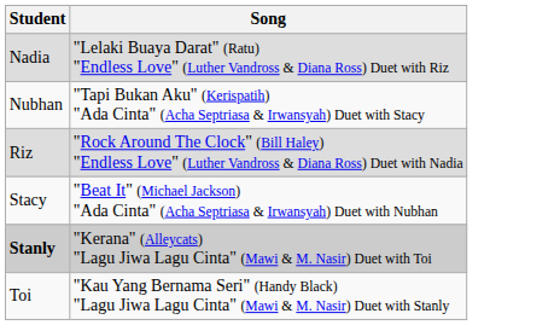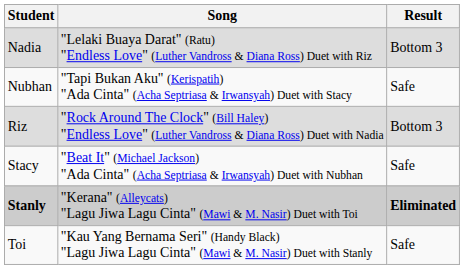 <table class="wikitable" style="font-size:90%;">
 <tr>
 <th>Student</th>
 <th>Song</th>
+<th>Result</th>
 </tr>
 <tr bgcolor="#DDDDDD">
 <td>Nadia</td>
 <td>"Lelaki Buaya Darat" <small>(Ratu)</small> <br> "<a href='#'>Endless Love</a>" <small>(<a href='#'>Luther Vandross</a> & <a href='#'>Diana Ross</a>) Duet with Riz </small></td>
+<td>Bottom 3</td>
 </tr>
 <tr>
 <td>Nubhan</td>
 <td>"Tapi Bukan Aku" <small>(<a href='#'>Kerispatih</a>)</small> <br> "Ada Cinta" <small>(<a href='#'>Acha Septriasa</a> & <a href='#'>Irwansyah</a>) Duet with Stacy </small></td>
+<td>Safe</td>
 </tr>
 <tr bgcolor="#DDDDDD">
 <td>Riz</td>
 <td>"<a href='#'>Rock Around The Clock</a>" <small>(<a href='#'>Bill Haley</a>)</small> <br> "<a href='#'>Endless Love</a>" <small>(<a href='#'>Luther Vandross</a> & <a href='#'>Diana Ross</a>) Duet with Nadia </small></td>
+<td>Bottom 3</td>
 </tr>
 <tr>
 <td>Stacy</td>
 <td>"<a href='#'>Beat It</a>" <small>(<a href='#'>Michael Jackson</a>)</small> <br> "Ada Cinta" <small>(<a href='#'>Acha Septriasa</a> & <a href='#'>Irwansyah</a>) Duet with Nubhan </small></td>
+<td>Safe</td>
 </tr>
 <tr bgcolor="#CCCCCC">
 <td><strong>Stanly</strong></td>
 <td>"Kerana" <small>(<a href='#'>Alleycats</a>)</small> <br> "Lagu Jiwa Lagu Cinta" <small>(<a href='#'>Mawi</a> & <a href='#'>M. Nasir</a>) Duet with Toi </small></td>
+<td><strong>Eliminated</strong></td>
 </tr>
 <tr>
 <td>Toi</td>
 <td>"Kau Yang Bernama Seri" <small>(Handy Black)</small> <br> "Lagu Jiwa Lagu Cinta" <small>(<a href='#'>Mawi</a> & <a href='#'>M. Nasir</a>) Duet with Stanly </small></td>
+<td>Safe</td>
 </tr>
 </table>
